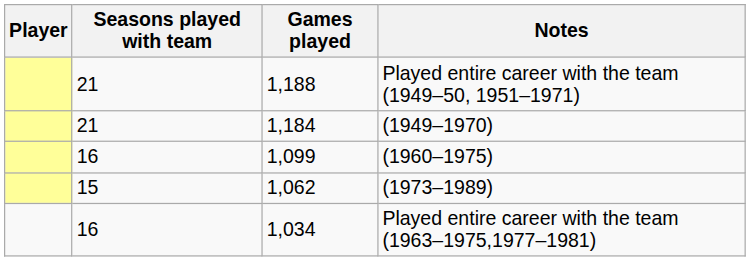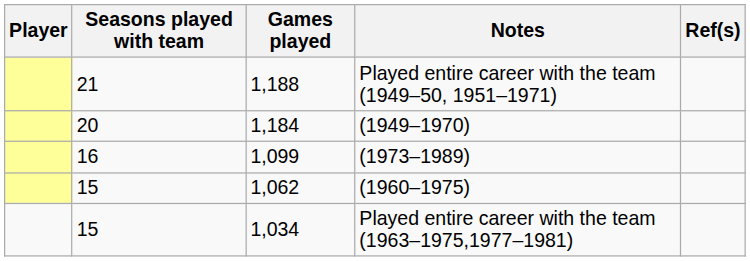 <table class="wikitable sortable plainrowheaders">
 <tr>
 <th scope="col">Player</th>
 <th scope="col">Seasons played with team</th>
 <th scope="col">Games played</th>
 <th scope="col">Notes</th>
+<th scope="col" class="unsortable">Ref(s)</th>
 </tr>
 <tr>
 <td style="background:#FFFF99"></td>
 <td>21</td>
 <td>1,188</td>
 <td>Played entire career with the team (1949–50, 1951–1971)</td>
+<td></td>
 </tr>
 <tr>
 <td style="background:#FFFF99"></td>
-<td>21</td>
+<td>20</td>
 <td>1,184</td>
 <td>(1949–1970)</td>
+<td></td>
 </tr>
 <tr>
 <td style="background:#FFFF99"></td>
 <td>16</td>
 <td>1,099</td>
-<td>(1960–1975)</td>
+<td>(1973–1989)</td>
+<td></td>
 </tr>
 <tr>
 <td style="background:#FFFF99"></td>
 <td>15</td>
 <td>1,062</td>
-<td>(1973–1989)</td>
+<td>(1960–1975)</td>
+<td></td>
 </tr>
 <tr>
 <td></td>
-<td>16</td>
+<td>15</td>
 <td>1,034</td>
 <td>Played entire career with the team (1963–1975,1977–1981)</td>
+<td></td>
 </tr>
 </table>
